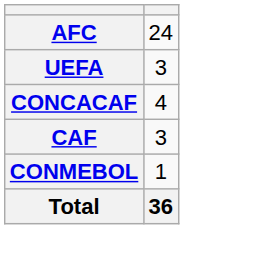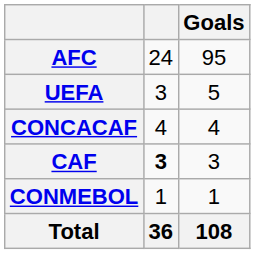 <table class="wikitable plainrowheaders sortable" style="text-align:center; font-size:95%">
 <tr>
 <th scope="col"></th>
 <th scope="col"></th>
+<th scope="col">Goals</th>
 </tr>
 <tr>
 <th scope="row"><a href='#'>AFC</a></th>
 <td>24</td>
+<td>95</td>
 </tr>
 <tr>
 <th scope="row"><a href='#'>UEFA</a></th>
 <td>3</td>
+<td>5</td>
 </tr>
 <tr>
 <th scope="row"><a href='#'>CONCACAF</a></th>
 <td>4</td>
+<td>4</td>
 </tr>
 <tr>
 <th scope="row"><a href='#'>CAF</a></th>
+<td><strong>3</strong></td>
 <td>3</td>
 </tr>
 <tr>
 <th scope="row"><a href='#'>CONMEBOL</a></th>
 <td>1</td>
+<td>1</td>
 </tr>
 <tr>
 <th>Total</th>
 <th>36</th>
+<th>108</th>
 </tr>
 </table>
